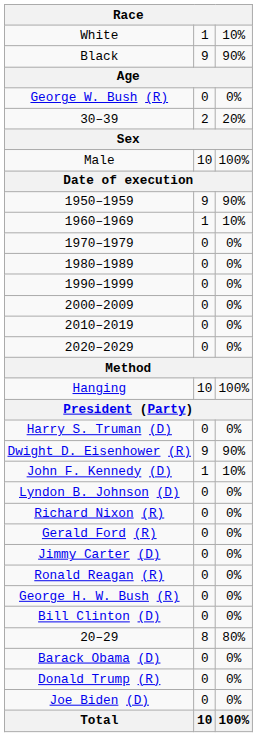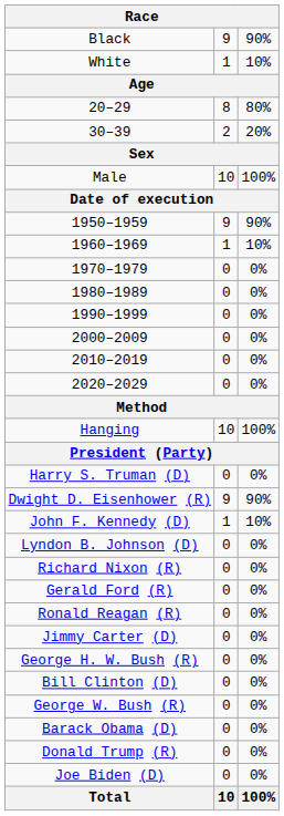 <table class="wikitable" style="text-align:center;">
 <tr>
 <th colspan="3">Race</th>
+</tr>
+<tr>
+<td>Black</td>
+<td>9</td>
+<td>90%</td>
 </tr>
 <tr>
 <td>White</td>
 <td>1</td>
 <td>10%</td>
 </tr>
 <tr>
-<td>Black</td>
-<td>9</td>
-<td>90%</td>
-</tr>
-<tr>
 <th colspan="3">Age</th>
 </tr>
 <tr>
-<td><a href='#'>George W. Bush</a> <a href='#'>(R)</a></td>
-<td>0</td>
-<td>0%</td>
+<td>20–29</td>
+<td>8</td>
+<td>80%</td>
 </tr>
 <tr>
 <td>30–39</td>
 <td>2</td>
 <td>20%</td>
 </tr>
 <tr>
 <th colspan="3">Sex</th>
 </tr>
 <tr>
 <td>Male</td>
 <td>10</td>
 <td>100%</td>
 </tr>
 <tr>
 <th colspan="3">Date of execution</th>
 </tr>
 <tr>
 <td>1950–1959</td>
 <td>9</td>
 <td>90%</td>
 </tr>
 <tr>
 <td>1960–1969</td>
 <td>1</td>
 <td>10%</td>
 </tr>
 <tr>
 <td>1970–1979</td>
 <td>0</td>
 <td>0%</td>
 </tr>
 <tr>
 <td>1980–1989</td>
 <td>0</td>
 <td>0%</td>
 </tr>
 <tr>
 <td>1990–1999</td>
 <td>0</td>
 <td>0%</td>
 </tr>
 <tr>
 <td>2000–2009</td>
 <td>0</td>
 <td>0%</td>
 </tr>
 <tr>
 <td>2010–2019</td>
 <td>0</td>
 <td>0%</td>
 </tr>
 <tr>
 <td>2020–2029</td>
 <td>0</td>
 <td>0%</td>
 </tr>
 <tr>
 <th colspan="3">Method</th>
 </tr>
 <tr>
 <td><a href='#'>Hanging</a></td>
 <td>10</td>
 <td>100%</td>
 </tr>
 <tr>
 <th colspan="3"><a href='#'>President</a> (<a href='#'>Party</a>)</th>
 </tr>
 <tr>
 <td><a href='#'>Harry S. Truman</a> <a href='#'>(D)</a></td>
 <td>0</td>
 <td>0%</td>
 </tr>
 <tr>
 <td><a href='#'>Dwight D. Eisenhower</a> <a href='#'>(R)</a></td>
 <td>9</td>
 <td>90%</td>
 </tr>
 <tr>
 <td><a href='#'>John F. Kennedy</a> <a href='#'>(D)</a></td>
 <td>1</td>
 <td>10%</td>
 </tr>
 <tr>
 <td><a href='#'>Lyndon B. Johnson</a> <a href='#'>(D)</a></td>
 <td>0</td>
 <td>0%</td>
 </tr>
 <tr>
 <td><a href='#'>Richard Nixon</a> <a href='#'>(R)</a></td>
 <td>0</td>
 <td>0%</td>
 </tr>
 <tr>
 <td><a href='#'>Gerald Ford</a> <a href='#'>(R)</a></td>
 <td>0</td>
 <td>0%</td>
 </tr>
 <tr>
-<td><a href='#'>Jimmy Carter</a> <a href='#'>(D)</a></td>
+<td><a href='#'>Ronald Reagan</a> <a href='#'>(R)</a></td>
 <td>0</td>
 <td>0%</td>
 </tr>
 <tr>
-<td><a href='#'>Ronald Reagan</a> <a href='#'>(R)</a></td>
+<td><a href='#'>Jimmy Carter</a> <a href='#'>(D)</a></td>
 <td>0</td>
 <td>0%</td>
 </tr>
 <tr>
 <td><a href='#'>George H. W. Bush</a> <a href='#'>(R)</a></td>
 <td>0</td>
 <td>0%</td>
 </tr>
 <tr>
 <td><a href='#'>Bill Clinton</a> <a href='#'>(D)</a></td>
 <td>0</td>
 <td>0%</td>
 </tr>
 <tr>
-<td>20–29</td>
-<td>8</td>
-<td>80%</td>
+<td><a href='#'>George W. Bush</a> <a href='#'>(R)</a></td>
+<td>0</td>
+<td>0%</td>
 </tr>
 <tr>
 <td><a href='#'>Barack Obama</a> <a href='#'>(D)</a></td>
 <td>0</td>
 <td>0%</td>
 </tr>
 <tr>
 <td><a href='#'>Donald Trump</a> <a href='#'>(R)</a></td>
 <td>0</td>
 <td>0%</td>
 </tr>
 <tr>
 <td><a href='#'>Joe Biden</a> <a href='#'>(D)</a></td>
 <td>0</td>
 <td>0%</td>
 </tr>
 <tr>
 <th>Total</th>
 <th>10</th>
 <th>100%</th>
 </tr>
 </table>
